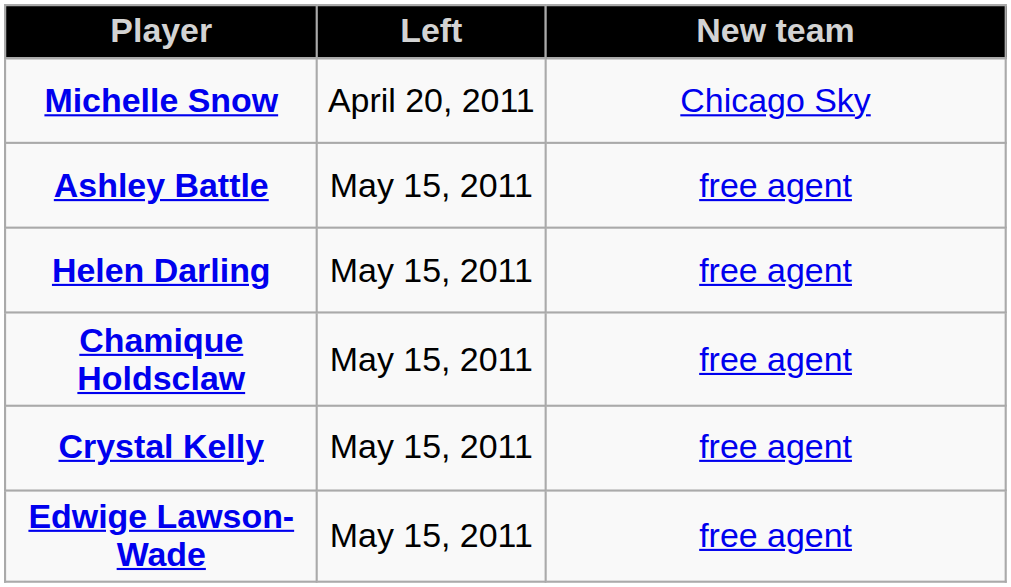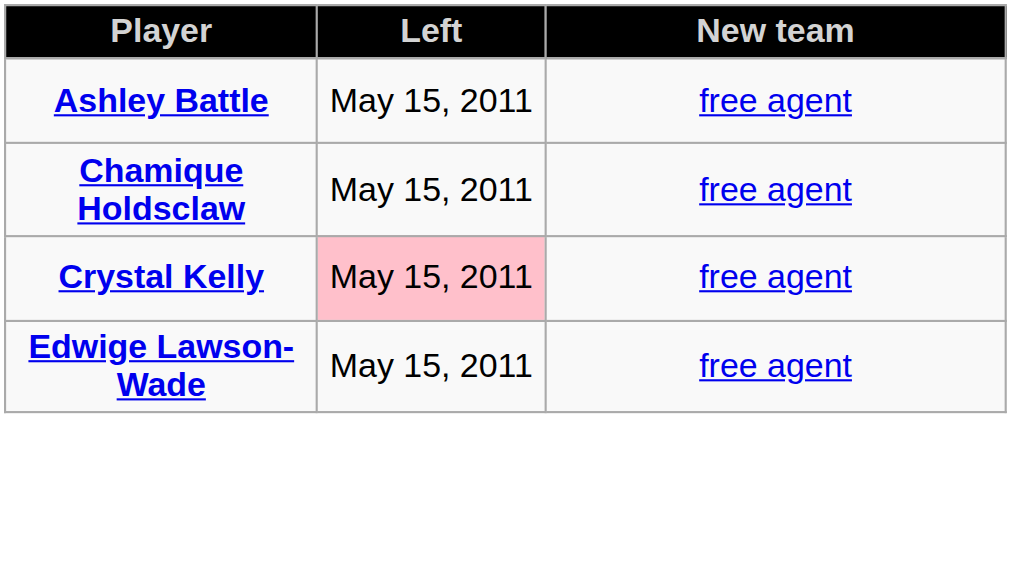 <table class="wikitable" style="text-align: center">
 <tr align="center"  bgcolor="#dddddd">
 <td style="background:#000000;color:#D3D3D3; width:140px"><strong>Player</strong></td>
 <td style="background:#000000;color:#D3D3D3; width:100px"><strong>Left</strong></td>
 <td style="background:#000000;color:#D3D3D3; width:210px"><strong>New team</strong></td>
 </tr>
 <tr style="height:40px">
-<td><strong><a href='#'>Michelle Snow</a></strong></td>
-<td>April 20, 2011</td>
-<td><a href='#'>Chicago Sky</a></td>
-</tr>
-<tr style="height:40px">
 <td><strong><a href='#'>Ashley Battle</a></strong></td>
-<td>May 15, 2011</td>
-<td><a href='#'>free agent</a></td>
-</tr>
-<tr style="height:40px">
-<td><strong><a href='#'>Helen Darling</a></strong></td>
 <td>May 15, 2011</td>
 <td><a href='#'>free agent</a></td>
 </tr>
 <tr style="height:40px">
 <td><strong><a href='#'>Chamique Holdsclaw</a></strong></td>
 <td>May 15, 2011</td>
 <td><a href='#'>free agent</a></td>
 </tr>
 <tr style="height:40px">
 <td><strong><a href='#'>Crystal Kelly</a></strong></td>
-<td>May 15, 2011</td>
+<td style="background: pink;">May 15, 2011</td>
 <td><a href='#'>free agent</a></td>
 </tr>
 <tr style="height:40px">
 <td><strong><a href='#'>Edwige Lawson-Wade</a></strong></td>
 <td>May 15, 2011</td>
 <td><a href='#'>free agent</a></td>
 </tr>
 </table>
